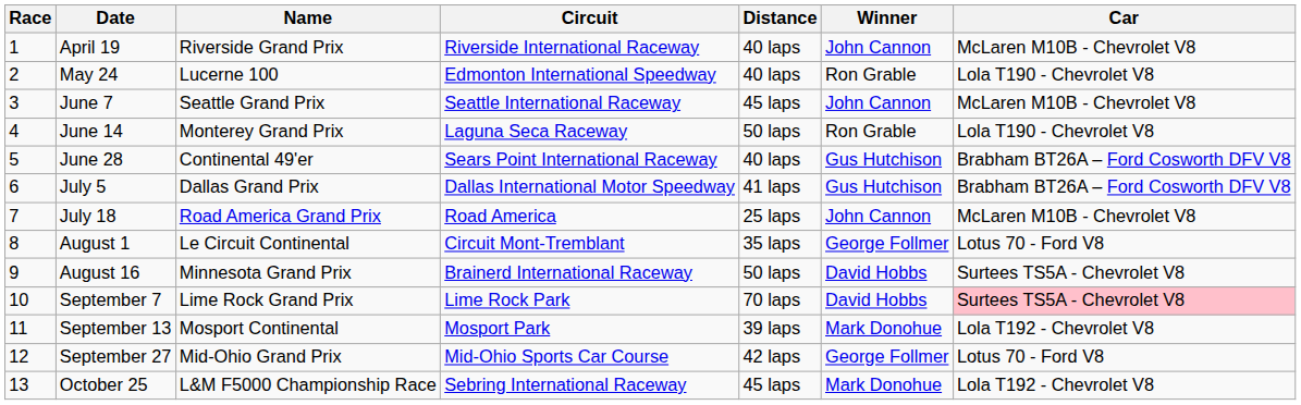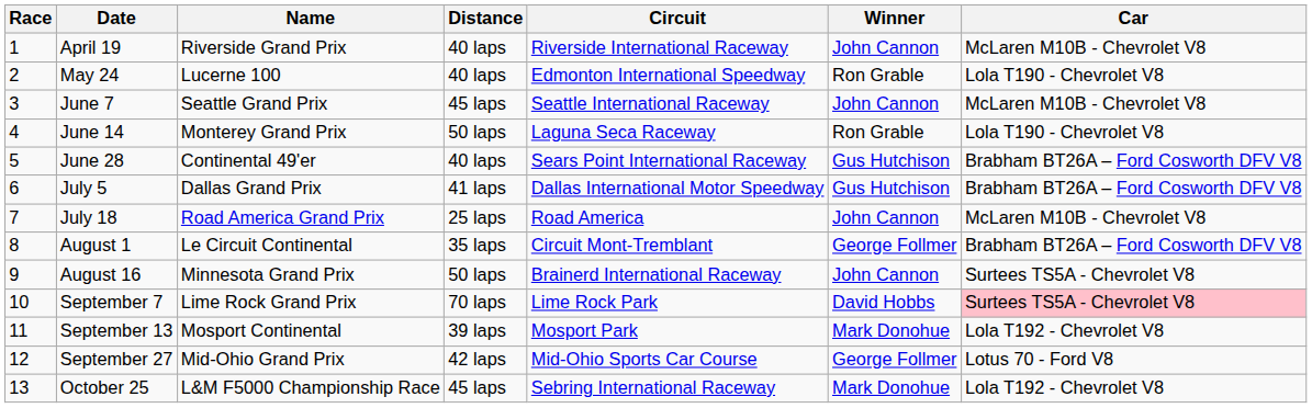 <table class="wikitable" border="1">
 <tr>
 <th>Race </th>
 <th>Date </th>
 <th>Name</th>
+<th>Distance</th>
 <th>Circuit </th>
-<th>Distance</th>
 <th>Winner </th>
 <th>Car </th>
 </tr>
 <tr>
 <td>1</td>
 <td>April 19</td>
 <td>Riverside Grand Prix</td>
+<td>40 laps</td>
 <td><a href='#'>Riverside International Raceway</a></td>
-<td>40 laps</td>
 <td> <a href='#'>John Cannon</a></td>
 <td>McLaren M10B - Chevrolet V8</td>
 </tr>
 <tr>
 <td>2</td>
 <td>May 24</td>
 <td>Lucerne 100</td>
+<td>40 laps</td>
 <td><a href='#'>Edmonton International Speedway</a></td>
-<td>40 laps</td>
 <td> Ron Grable</td>
 <td>Lola T190 - Chevrolet V8</td>
 </tr>
 <tr>
 <td>3</td>
 <td>June 7</td>
 <td>Seattle Grand Prix</td>
+<td>45 laps</td>
 <td><a href='#'>Seattle International Raceway</a></td>
-<td>45 laps</td>
 <td> <a href='#'>John Cannon</a></td>
 <td>McLaren M10B - Chevrolet V8</td>
 </tr>
 <tr>
 <td>4</td>
 <td>June 14</td>
 <td>Monterey Grand Prix</td>
+<td>50 laps</td>
 <td><a href='#'>Laguna Seca Raceway</a></td>
-<td>50 laps</td>
 <td> Ron Grable</td>
 <td>Lola T190 - Chevrolet V8</td>
 </tr>
 <tr>
 <td>5</td>
 <td>June 28</td>
 <td>Continental 49'er</td>
+<td>40 laps</td>
 <td><a href='#'>Sears Point International Raceway</a></td>
-<td>40 laps</td>
 <td> <a href='#'>Gus Hutchison</a></td>
 <td>Brabham BT26A – <a href='#'>Ford Cosworth DFV V8</a></td>
 </tr>
 <tr>
 <td>6</td>
 <td>July 5</td>
 <td>Dallas Grand Prix</td>
+<td>41 laps</td>
 <td><a href='#'>Dallas International Motor Speedway</a></td>
-<td>41 laps</td>
 <td> <a href='#'>Gus Hutchison</a></td>
 <td>Brabham BT26A – <a href='#'>Ford Cosworth DFV V8</a></td>
 </tr>
 <tr>
 <td>7</td>
 <td>July 18</td>
 <td><a href='#'>Road America Grand Prix</a></td>
+<td>25 laps</td>
 <td><a href='#'>Road America</a></td>
-<td>25 laps</td>
 <td> <a href='#'>John Cannon</a></td>
 <td>McLaren M10B - Chevrolet V8</td>
 </tr>
 <tr>
 <td>8</td>
 <td>August 1</td>
 <td>Le Circuit Continental</td>
+<td>35 laps</td>
 <td><a href='#'>Circuit Mont-Tremblant</a></td>
-<td>35 laps</td>
 <td> <a href='#'>George Follmer</a></td>
-<td>Lotus 70 - Ford V8</td>
+<td>Brabham BT26A – <a href='#'>Ford Cosworth DFV V8</a></td>
 </tr>
 <tr>
 <td>9</td>
 <td>August 16</td>
 <td>Minnesota Grand Prix</td>
+<td>50 laps</td>
 <td><a href='#'>Brainerd International Raceway</a></td>
-<td>50 laps</td>
-<td> <a href='#'>David Hobbs</a></td>
+<td> <a href='#'>John Cannon</a></td>
 <td>Surtees TS5A - Chevrolet V8</td>
 </tr>
 <tr>
 <td>10</td>
 <td>September 7</td>
 <td>Lime Rock Grand Prix</td>
+<td>70 laps</td>
 <td><a href='#'>Lime Rock Park</a></td>
-<td>70 laps</td>
 <td> <a href='#'>David Hobbs</a></td>
 <td style="background: pink;">Surtees TS5A - Chevrolet V8</td>
 </tr>
 <tr>
 <td>11</td>
 <td>September 13</td>
 <td>Mosport Continental</td>
+<td>39 laps</td>
 <td><a href='#'>Mosport Park</a></td>
-<td>39 laps</td>
 <td> <a href='#'>Mark Donohue</a></td>
 <td>Lola T192 - Chevrolet V8</td>
 </tr>
 <tr>
 <td>12</td>
 <td>September 27</td>
 <td>Mid-Ohio Grand Prix</td>
+<td>42 laps</td>
 <td><a href='#'>Mid-Ohio Sports Car Course</a></td>
-<td>42 laps</td>
 <td> <a href='#'>George Follmer</a></td>
 <td>Lotus 70 - Ford V8</td>
 </tr>
 <tr>
 <td>13</td>
 <td>October 25</td>
 <td>L&M F5000 Championship Race</td>
+<td>45 laps</td>
 <td><a href='#'>Sebring International Raceway</a></td>
-<td>45 laps</td>
 <td> <a href='#'>Mark Donohue</a></td>
 <td>Lola T192 - Chevrolet V8</td>
 </tr>
 </table>
